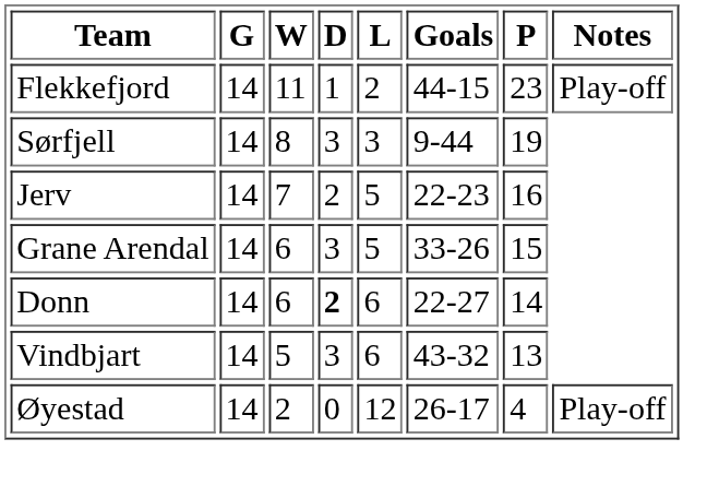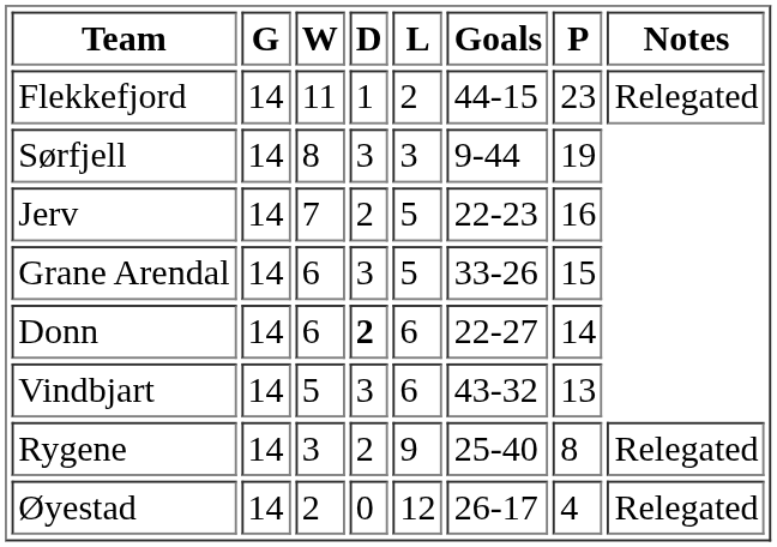 <table border="1" cellpadding="2">
 <tr>
 <th>Team</th>
 <th>G</th>
 <th>W</th>
 <th>D</th>
 <th>L</th>
 <th>Goals</th>
 <th>P</th>
 <th>Notes</th>
 </tr>
 <tr>
 <td>Flekkefjord</td>
 <td>14</td>
 <td>11</td>
 <td>1</td>
 <td>2</td>
 <td>44-15</td>
 <td>23</td>
-<td>Play-off</td>
+<td>Relegated</td>
 </tr>
 <tr>
 <td>Sørfjell</td>
 <td>14</td>
 <td>8</td>
 <td>3</td>
 <td>3</td>
 <td>9-44</td>
 <td>19</td>
 </tr>
 <tr>
 <td>Jerv</td>
 <td>14</td>
 <td>7</td>
 <td>2</td>
 <td>5</td>
 <td>22-23</td>
 <td>16</td>
 </tr>
 <tr>
 <td>Grane Arendal</td>
 <td>14</td>
 <td>6</td>
 <td>3</td>
 <td>5</td>
 <td>33-26</td>
 <td>15</td>
 </tr>
 <tr>
 <td>Donn</td>
 <td>14</td>
 <td>6</td>
 <td><strong>2</strong></td>
 <td>6</td>
 <td>22-27</td>
 <td>14</td>
 </tr>
 <tr>
 <td>Vindbjart</td>
 <td>14</td>
 <td>5</td>
 <td>3</td>
 <td>6</td>
 <td>43-32</td>
 <td>13</td>
 </tr>
 <tr>
+<td>Rygene</td>
+<td>14</td>
+<td>3</td>
+<td>2</td>
+<td>9</td>
+<td>25-40</td>
+<td>8</td>
+<td>Relegated</td>
+</tr>
+<tr>
 <td>Øyestad</td>
 <td>14</td>
 <td>2</td>
 <td>0</td>
 <td>12</td>
 <td>26-17</td>
 <td>4</td>
-<td>Play-off</td>
+<td>Relegated</td>
 </tr>
 </table>
